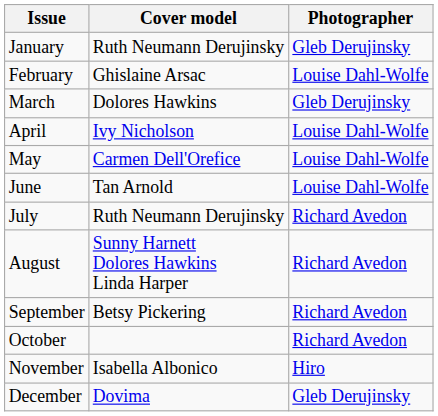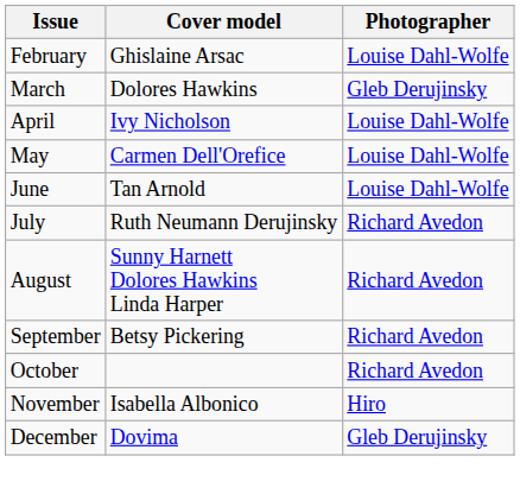 <table class="sortable wikitable">
 <tr>
 <th>Issue</th>
 <th>Cover model</th>
 <th>Photographer</th>
-</tr>
-<tr>
-<td>January</td>
-<td>Ruth Neumann Derujinsky</td>
-<td><a href='#'>Gleb Derujinsky</a></td>
 </tr>
 <tr>
 <td>February</td>
 <td>Ghislaine Arsac</td>
 <td><a href='#'>Louise Dahl-Wolfe</a></td>
 </tr>
 <tr>
 <td>March</td>
 <td>Dolores Hawkins</td>
 <td><a href='#'>Gleb Derujinsky</a></td>
 </tr>
 <tr>
 <td>April</td>
 <td><a href='#'>Ivy Nicholson</a></td>
 <td><a href='#'>Louise Dahl-Wolfe</a></td>
 </tr>
 <tr>
 <td>May</td>
 <td><a href='#'>Carmen Dell'Orefice</a></td>
 <td><a href='#'>Louise Dahl-Wolfe</a></td>
 </tr>
 <tr>
 <td>June</td>
 <td>Tan Arnold</td>
 <td><a href='#'>Louise Dahl-Wolfe</a></td>
 </tr>
 <tr>
 <td>July</td>
 <td>Ruth Neumann Derujinsky</td>
 <td><a href='#'>Richard Avedon</a></td>
 </tr>
 <tr>
 <td>August</td>
 <td><a href='#'>Sunny Harnett</a><br><a href='#'>Dolores Hawkins</a> <br> Linda Harper</td>
 <td><a href='#'>Richard Avedon</a></td>
 </tr>
 <tr>
 <td>September</td>
 <td>Betsy Pickering</td>
 <td><a href='#'>Richard Avedon</a></td>
 </tr>
 <tr>
 <td>October</td>
 <td></td>
 <td><a href='#'>Richard Avedon</a></td>
 </tr>
 <tr>
 <td>November</td>
 <td>Isabella Albonico</td>
 <td><a href='#'>Hiro</a></td>
 </tr>
 <tr>
 <td>December</td>
 <td><a href='#'>Dovima</a></td>
 <td><a href='#'>Gleb Derujinsky</a></td>
 </tr>
 </table>
